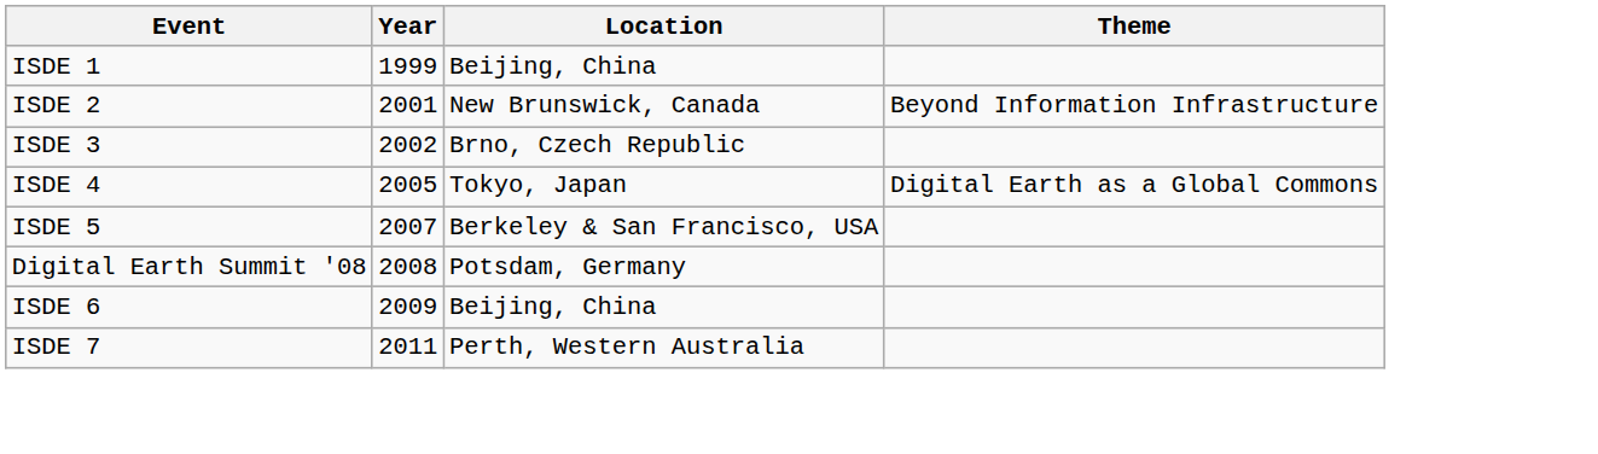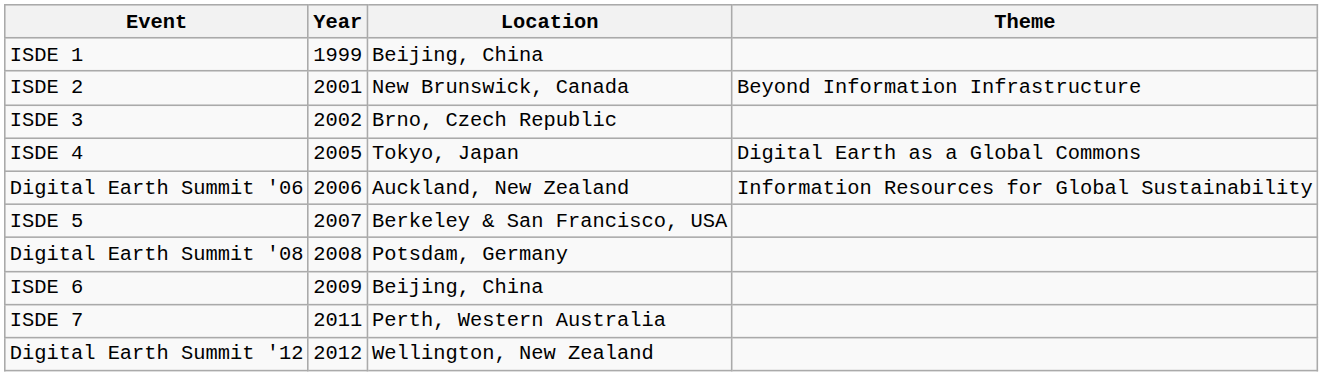 <table class="wikitable">
 <tr>
 <th>Event</th>
 <th>Year</th>
 <th>Location</th>
 <th>Theme</th>
 </tr>
 <tr>
 <td>ISDE 1</td>
 <td>1999</td>
 <td>Beijing, China</td>
 <td></td>
 </tr>
 <tr>
 <td>ISDE 2</td>
 <td>2001</td>
 <td>New Brunswick, Canada</td>
 <td>Beyond Information Infrastructure</td>
 </tr>
 <tr>
 <td>ISDE 3</td>
 <td>2002</td>
 <td>Brno, Czech Republic</td>
 <td> </td>
 </tr>
 <tr>
 <td>ISDE 4</td>
 <td>2005</td>
 <td>Tokyo, Japan</td>
 <td>Digital Earth as a Global Commons</td>
 </tr>
 <tr>
+<td>Digital Earth Summit '06</td>
+<td>2006</td>
+<td>Auckland, New Zealand</td>
+<td>Information Resources for Global Sustainability</td>
+</tr>
+<tr>
 <td>ISDE 5</td>
 <td>2007</td>
 <td>Berkeley & San Francisco, USA</td>
 <td></td>
 </tr>
 <tr>
 <td>Digital Earth Summit '08</td>
 <td>2008</td>
 <td>Potsdam, Germany</td>
 <td></td>
 </tr>
 <tr>
 <td>ISDE 6</td>
 <td>2009</td>
 <td>Beijing, China</td>
 <td></td>
 </tr>
 <tr>
 <td>ISDE 7</td>
 <td>2011</td>
 <td>Perth, Western Australia</td>
 <td></td>
 </tr>
+<tr>
+<td>Digital Earth Summit '12</td>
+<td>2012</td>
+<td>Wellington, New Zealand</td>
+<td></td>
+</tr>
 </table>
